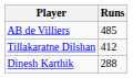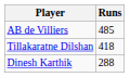 <table class="wikitable">
 <tr>
 <th>Player</th>
 <th>Runs</th>
 </tr>
 <tr>
 <td><a href='#'>AB de Villiers</a></td>
 <td>485</td>
 </tr>
 <tr>
 <td><a href='#'>Tillakaratne Dilshan</a></td>
-<td>412</td>
+<td>418</td>
 </tr>
 <tr>
 <td><a href='#'>Dinesh Karthik</a></td>
 <td>288</td>
 </tr>
 </table>
